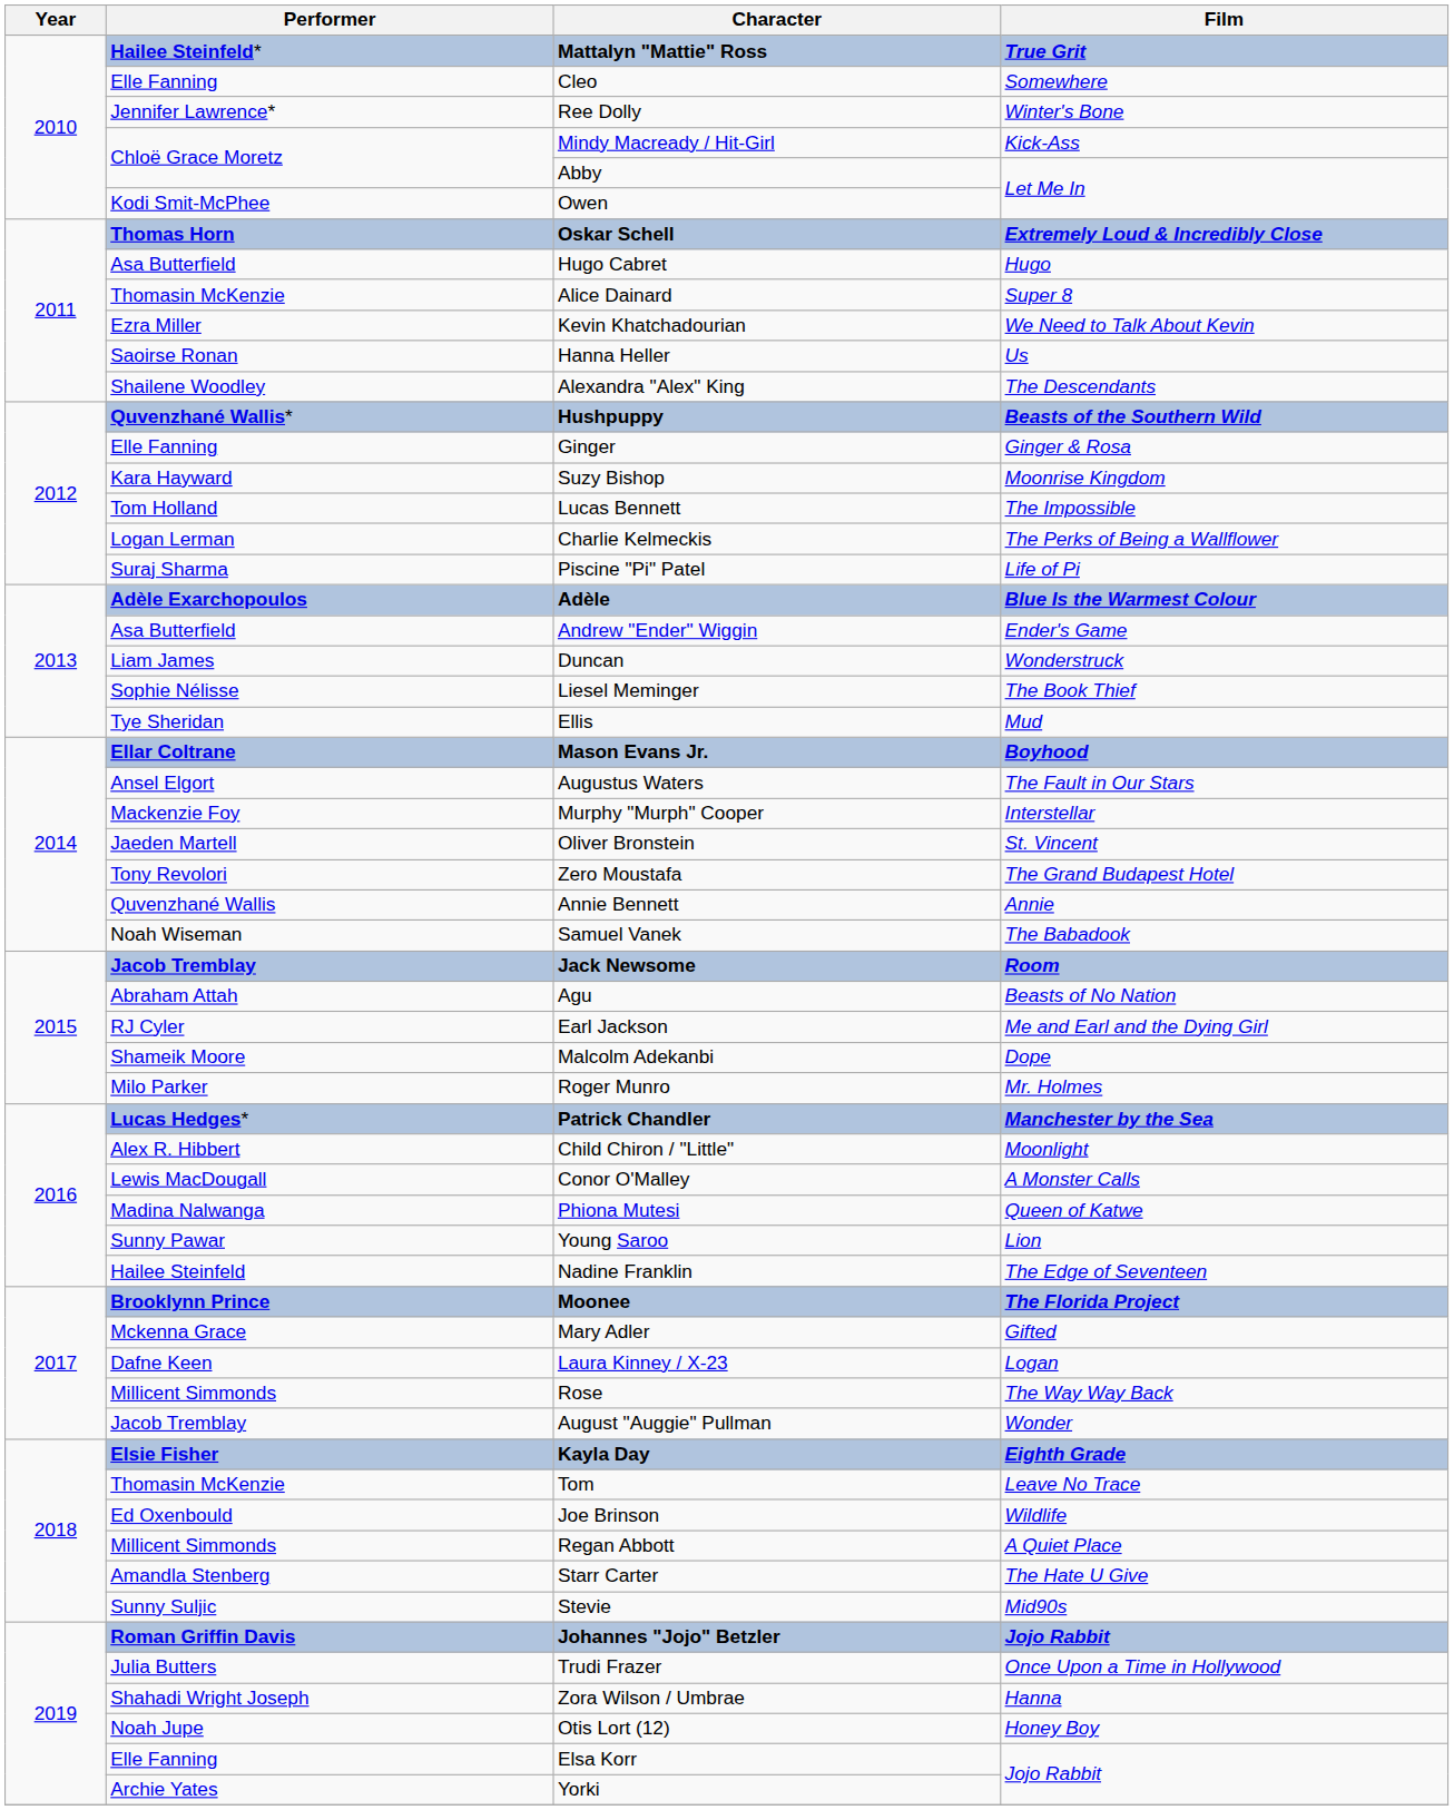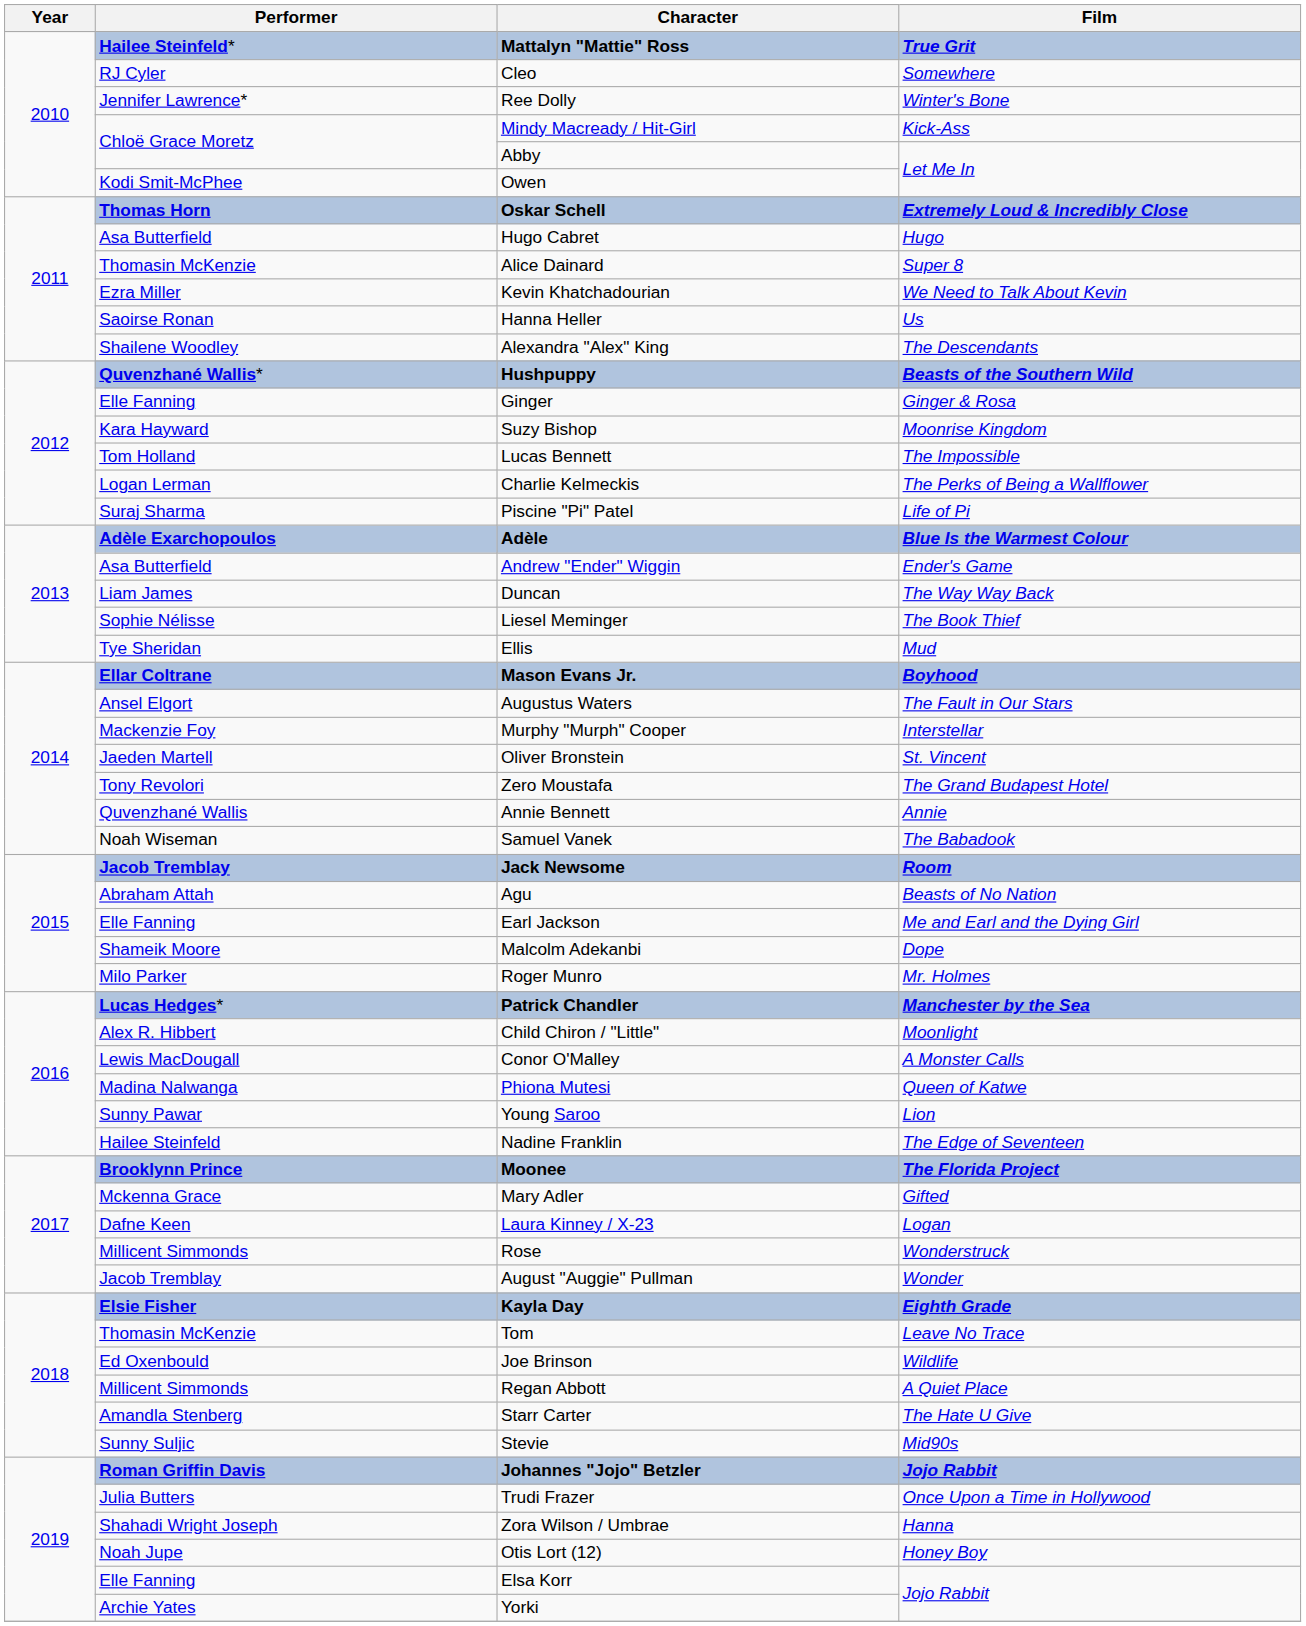 <table class="wikitable" width="95%" align="center">
 <tr>
 <th width="7%">Year</th>
 <th width="31%">Performer</th>
 <th width="31%">Character</th>
 <th width="31%">Film</th>
 </tr>
 <tr>
 <td rowspan="6" style="text-align:center;"><a href='#'>2010</a><br></td>
 <td style="background:#B0C4DE;"><strong><a href='#'>Hailee Steinfeld</a></strong>*</td>
 <td style="background:#B0C4DE;"><strong>Mattalyn "Mattie" Ross</strong></td>
 <td style="background:#B0C4DE;"><strong><em><a href='#'>True Grit</a></em></strong></td>
 </tr>
 <tr>
-<td><a href='#'>Elle Fanning</a></td>
+<td><a href='#'>RJ Cyler</a></td>
 <td>Cleo</td>
 <td><em><a href='#'>Somewhere</a></em></td>
 </tr>
 <tr>
 <td><a href='#'>Jennifer Lawrence</a>*</td>
 <td>Ree Dolly</td>
 <td><em><a href='#'>Winter's Bone</a></em></td>
 </tr>
 <tr>
 <td rowspan="2"><a href='#'>Chloë Grace Moretz</a></td>
 <td><a href='#'>Mindy Macready / Hit-Girl</a></td>
 <td><em><a href='#'>Kick-Ass</a></em></td>
 </tr>
 <tr>
 <td>Abby</td>
 <td rowspan="2"><em><a href='#'>Let Me In</a></em></td>
 </tr>
 <tr>
 <td><a href='#'>Kodi Smit-McPhee</a></td>
 <td>Owen</td>
 </tr>
 <tr>
 <td rowspan="6" style="text-align:center;"><a href='#'>2011</a><br></td>
 <td style="background:#B0C4DE;"><strong><a href='#'>Thomas Horn</a></strong></td>
 <td style="background:#B0C4DE;"><strong>Oskar Schell</strong></td>
 <td style="background:#B0C4DE;"><strong><em><a href='#'>Extremely Loud & Incredibly Close</a></em></strong></td>
 </tr>
 <tr>
 <td><a href='#'>Asa Butterfield</a></td>
 <td>Hugo Cabret</td>
 <td><em><a href='#'>Hugo</a></em></td>
 </tr>
 <tr>
 <td><a href='#'>Thomasin McKenzie</a></td>
 <td>Alice Dainard</td>
 <td><em><a href='#'>Super 8</a></em></td>
 </tr>
 <tr>
 <td><a href='#'>Ezra Miller</a></td>
 <td>Kevin Khatchadourian</td>
 <td><em><a href='#'>We Need to Talk About Kevin</a></em></td>
 </tr>
 <tr>
 <td><a href='#'>Saoirse Ronan</a></td>
 <td>Hanna Heller</td>
 <td><em><a href='#'>Us</a></em></td>
 </tr>
 <tr>
 <td><a href='#'>Shailene Woodley</a></td>
 <td>Alexandra "Alex" King</td>
 <td><em><a href='#'>The Descendants</a></em></td>
 </tr>
 <tr>
 <td rowspan="6" style="text-align:center;"><a href='#'>2012</a><br></td>
 <td style="background:#B0C4DE;"><strong><a href='#'>Quvenzhané Wallis</a></strong>*</td>
 <td style="background:#B0C4DE;"><strong>Hushpuppy</strong></td>
 <td style="background:#B0C4DE;"><strong><em><a href='#'>Beasts of the Southern Wild</a></em></strong></td>
 </tr>
 <tr>
 <td><a href='#'>Elle Fanning</a></td>
 <td>Ginger</td>
 <td><em><a href='#'>Ginger & Rosa</a></em></td>
 </tr>
 <tr>
 <td><a href='#'>Kara Hayward</a></td>
 <td>Suzy Bishop</td>
 <td><em><a href='#'>Moonrise Kingdom</a></em></td>
 </tr>
 <tr>
 <td><a href='#'>Tom Holland</a></td>
 <td>Lucas Bennett</td>
 <td><em><a href='#'>The Impossible</a></em></td>
 </tr>
 <tr>
 <td><a href='#'>Logan Lerman</a></td>
 <td>Charlie Kelmeckis</td>
 <td><em><a href='#'>The Perks of Being a Wallflower</a></em></td>
 </tr>
 <tr>
 <td><a href='#'>Suraj Sharma</a></td>
 <td>Piscine "Pi" Patel</td>
 <td><em><a href='#'>Life of Pi</a></em></td>
 </tr>
 <tr>
 <td rowspan="5" style="text-align:center;"><a href='#'>2013</a><br></td>
 <td style="background:#B0C4DE;"><strong><a href='#'>Adèle Exarchopoulos</a></strong></td>
 <td style="background:#B0C4DE;"><strong>Adèle</strong></td>
 <td style="background:#B0C4DE;"><strong><em><a href='#'>Blue Is the Warmest Colour</a></em></strong></td>
 </tr>
 <tr>
 <td><a href='#'>Asa Butterfield</a></td>
 <td><a href='#'>Andrew "Ender" Wiggin</a></td>
 <td><em><a href='#'>Ender's Game</a></em></td>
 </tr>
 <tr>
 <td><a href='#'>Liam James</a></td>
 <td>Duncan</td>
-<td><em><a href='#'>Wonderstruck</a></em></td>
+<td><em><a href='#'>The Way Way Back</a></em></td>
 </tr>
 <tr>
 <td><a href='#'>Sophie Nélisse</a></td>
 <td>Liesel Meminger</td>
 <td><em><a href='#'>The Book Thief</a></em></td>
 </tr>
 <tr>
 <td><a href='#'>Tye Sheridan</a></td>
 <td>Ellis</td>
 <td><em><a href='#'>Mud</a></em></td>
 </tr>
 <tr>
 <td rowspan="7" style="text-align:center;"><a href='#'>2014</a><br></td>
 <td style="background:#B0C4DE;"><strong><a href='#'>Ellar Coltrane</a></strong></td>
 <td style="background:#B0C4DE;"><strong>Mason Evans Jr.</strong></td>
 <td style="background:#B0C4DE;"><strong><em><a href='#'>Boyhood</a></em></strong></td>
 </tr>
 <tr>
 <td><a href='#'>Ansel Elgort</a></td>
 <td>Augustus Waters</td>
 <td><em><a href='#'>The Fault in Our Stars</a></em></td>
 </tr>
 <tr>
 <td><a href='#'>Mackenzie Foy</a></td>
 <td>Murphy "Murph" Cooper</td>
 <td><em><a href='#'>Interstellar</a></em></td>
 </tr>
 <tr>
 <td><a href='#'>Jaeden Martell</a></td>
 <td>Oliver Bronstein</td>
 <td><em><a href='#'>St. Vincent</a></em></td>
 </tr>
 <tr>
 <td><a href='#'>Tony Revolori</a></td>
 <td>Zero Moustafa</td>
 <td><em><a href='#'>The Grand Budapest Hotel</a></em></td>
 </tr>
 <tr>
 <td><a href='#'>Quvenzhané Wallis</a></td>
 <td>Annie Bennett</td>
 <td><em><a href='#'>Annie</a></em></td>
 </tr>
 <tr>
 <td>Noah Wiseman</td>
 <td>Samuel Vanek</td>
 <td><em><a href='#'>The Babadook</a></em></td>
 </tr>
 <tr>
 <td rowspan="5" style="text-align:center;"><a href='#'>2015</a><br></td>
 <td style="background:#B0C4DE;"><strong><a href='#'>Jacob Tremblay</a></strong></td>
 <td style="background:#B0C4DE;"><strong>Jack Newsome</strong></td>
 <td style="background:#B0C4DE;"><strong><em><a href='#'>Room</a></em></strong></td>
 </tr>
 <tr>
 <td><a href='#'>Abraham Attah</a></td>
 <td>Agu</td>
 <td><em><a href='#'>Beasts of No Nation</a></em></td>
 </tr>
 <tr>
-<td><a href='#'>RJ Cyler</a></td>
+<td><a href='#'>Elle Fanning</a></td>
 <td>Earl Jackson</td>
 <td><em><a href='#'>Me and Earl and the Dying Girl</a></em></td>
 </tr>
 <tr>
 <td><a href='#'>Shameik Moore</a></td>
 <td>Malcolm Adekanbi</td>
 <td><em><a href='#'>Dope</a></em></td>
 </tr>
 <tr>
 <td><a href='#'>Milo Parker</a></td>
 <td>Roger Munro</td>
 <td><em><a href='#'>Mr. Holmes</a></em></td>
 </tr>
 <tr>
 <td rowspan="6" style="text-align:center;"><a href='#'>2016</a><br></td>
 <td style="background:#B0C4DE;"><strong><a href='#'>Lucas Hedges</a></strong>*</td>
 <td style="background:#B0C4DE;"><strong>Patrick Chandler</strong></td>
 <td style="background:#B0C4DE;"><strong><em><a href='#'>Manchester by the Sea</a></em></strong></td>
 </tr>
 <tr>
 <td><a href='#'>Alex R. Hibbert</a></td>
 <td>Child Chiron / "Little"</td>
 <td><em><a href='#'>Moonlight</a></em></td>
 </tr>
 <tr>
 <td><a href='#'>Lewis MacDougall</a></td>
 <td>Conor O'Malley</td>
 <td><em><a href='#'>A Monster Calls</a></em></td>
 </tr>
 <tr>
 <td><a href='#'>Madina Nalwanga</a></td>
 <td><a href='#'>Phiona Mutesi</a></td>
 <td><em><a href='#'>Queen of Katwe</a></em></td>
 </tr>
 <tr>
 <td><a href='#'>Sunny Pawar</a></td>
 <td>Young <a href='#'>Saroo</a></td>
 <td><em><a href='#'>Lion</a></em></td>
 </tr>
 <tr>
 <td><a href='#'>Hailee Steinfeld</a></td>
 <td>Nadine Franklin</td>
 <td><em><a href='#'>The Edge of Seventeen</a></em></td>
 </tr>
 <tr>
 <td rowspan="5" style="text-align:center;"><a href='#'>2017</a><br></td>
 <td style="background:#B0C4DE;"><strong><a href='#'>Brooklynn Prince</a></strong></td>
 <td style="background:#B0C4DE;"><strong>Moonee</strong></td>
 <td style="background:#B0C4DE;"><strong><em><a href='#'>The Florida Project</a></em></strong></td>
 </tr>
 <tr>
 <td><a href='#'>Mckenna Grace</a></td>
 <td>Mary Adler</td>
 <td><em><a href='#'>Gifted</a></em></td>
 </tr>
 <tr>
 <td><a href='#'>Dafne Keen</a></td>
 <td><a href='#'>Laura Kinney / X-23</a></td>
 <td><em><a href='#'>Logan</a></em></td>
 </tr>
 <tr>
 <td><a href='#'>Millicent Simmonds</a></td>
 <td>Rose</td>
-<td><em><a href='#'>The Way Way Back</a></em></td>
+<td><em><a href='#'>Wonderstruck</a></em></td>
 </tr>
 <tr>
 <td><a href='#'>Jacob Tremblay</a></td>
 <td>August "Auggie" Pullman</td>
 <td><em><a href='#'>Wonder</a></em></td>
 </tr>
 <tr>
 <td rowspan="6" style="text-align:center;"><a href='#'>2018</a><br></td>
 <td style="background:#B0C4DE;"><strong><a href='#'>Elsie Fisher</a></strong></td>
 <td style="background:#B0C4DE;"><strong>Kayla Day</strong></td>
 <td style="background:#B0C4DE;"><strong><em><a href='#'>Eighth Grade</a></em></strong></td>
 </tr>
 <tr>
 <td><a href='#'>Thomasin McKenzie</a></td>
 <td>Tom</td>
 <td><em><a href='#'>Leave No Trace</a></em></td>
 </tr>
 <tr>
 <td><a href='#'>Ed Oxenbould</a></td>
 <td>Joe Brinson</td>
 <td><em><a href='#'>Wildlife</a></em></td>
 </tr>
 <tr>
 <td><a href='#'>Millicent Simmonds</a></td>
 <td>Regan Abbott</td>
 <td><em><a href='#'>A Quiet Place</a></em></td>
 </tr>
 <tr>
 <td><a href='#'>Amandla Stenberg</a></td>
 <td>Starr Carter</td>
 <td><em><a href='#'>The Hate U Give</a></em></td>
 </tr>
 <tr>
 <td><a href='#'>Sunny Suljic</a></td>
 <td>Stevie</td>
 <td><em><a href='#'>Mid90s</a></em></td>
 </tr>
 <tr>
 <td rowspan="6" style="text-align:center;"><a href='#'>2019</a><br></td>
 <td style="background:#B0C4DE;"><strong><a href='#'>Roman Griffin Davis</a></strong></td>
 <td style="background:#B0C4DE;"><strong>Johannes "Jojo" Betzler</strong></td>
 <td style="background:#B0C4DE;"><strong><em><a href='#'>Jojo Rabbit</a></em></strong></td>
 </tr>
 <tr>
 <td><a href='#'>Julia Butters</a></td>
 <td>Trudi Frazer</td>
 <td><em><a href='#'>Once Upon a Time in Hollywood</a></em></td>
 </tr>
 <tr>
 <td><a href='#'>Shahadi Wright Joseph</a></td>
 <td>Zora Wilson / Umbrae</td>
 <td><em><a href='#'>Hanna</a></em></td>
 </tr>
 <tr>
 <td><a href='#'>Noah Jupe</a></td>
 <td>Otis Lort (12)</td>
 <td><em><a href='#'>Honey Boy</a></em></td>
 </tr>
 <tr>
 <td><a href='#'>Elle Fanning</a></td>
 <td>Elsa Korr</td>
 <td rowspan="2"><em><a href='#'>Jojo Rabbit</a></em></td>
 </tr>
 <tr>
 <td><a href='#'>Archie Yates</a></td>
 <td>Yorki</td>
 </tr>
 <tr>
 </tr>
 </table>
